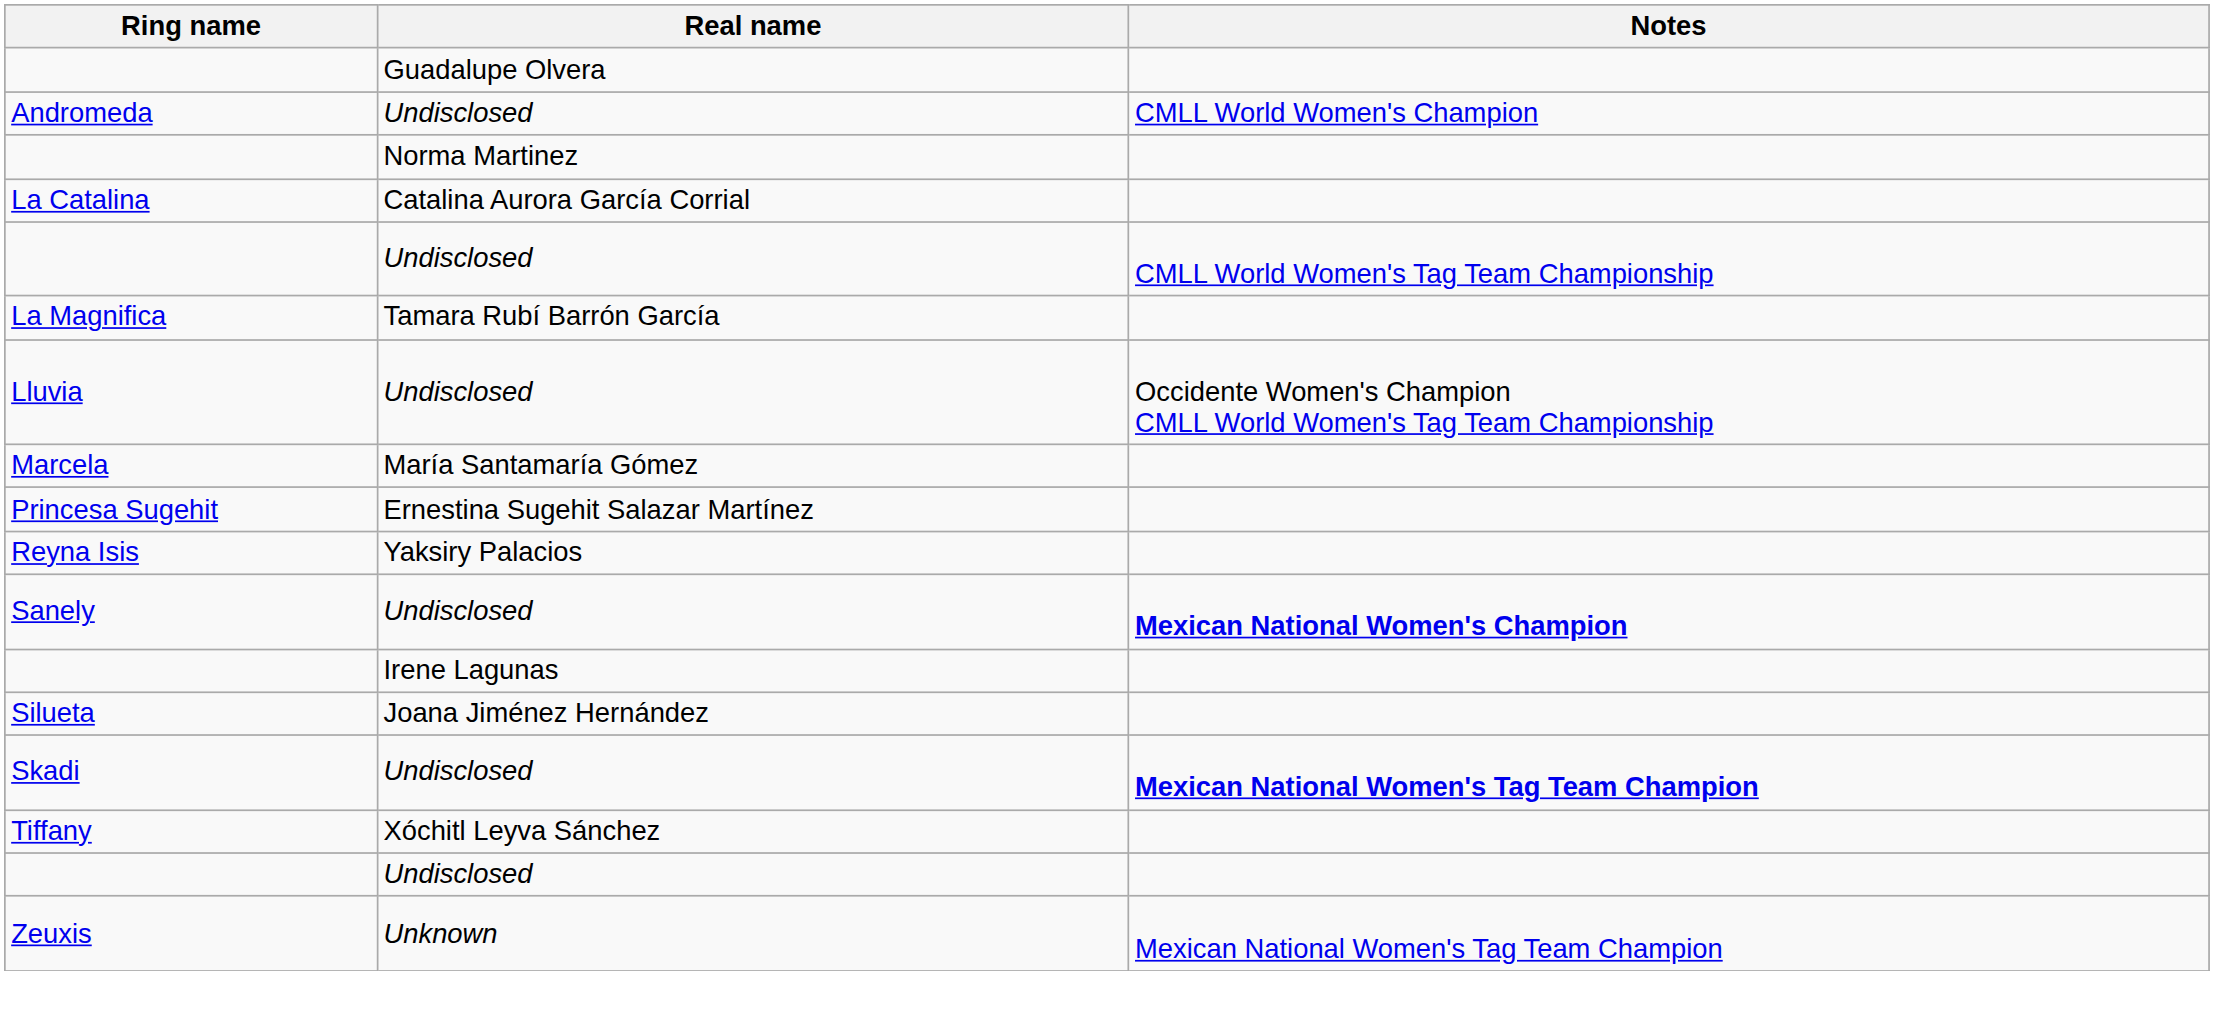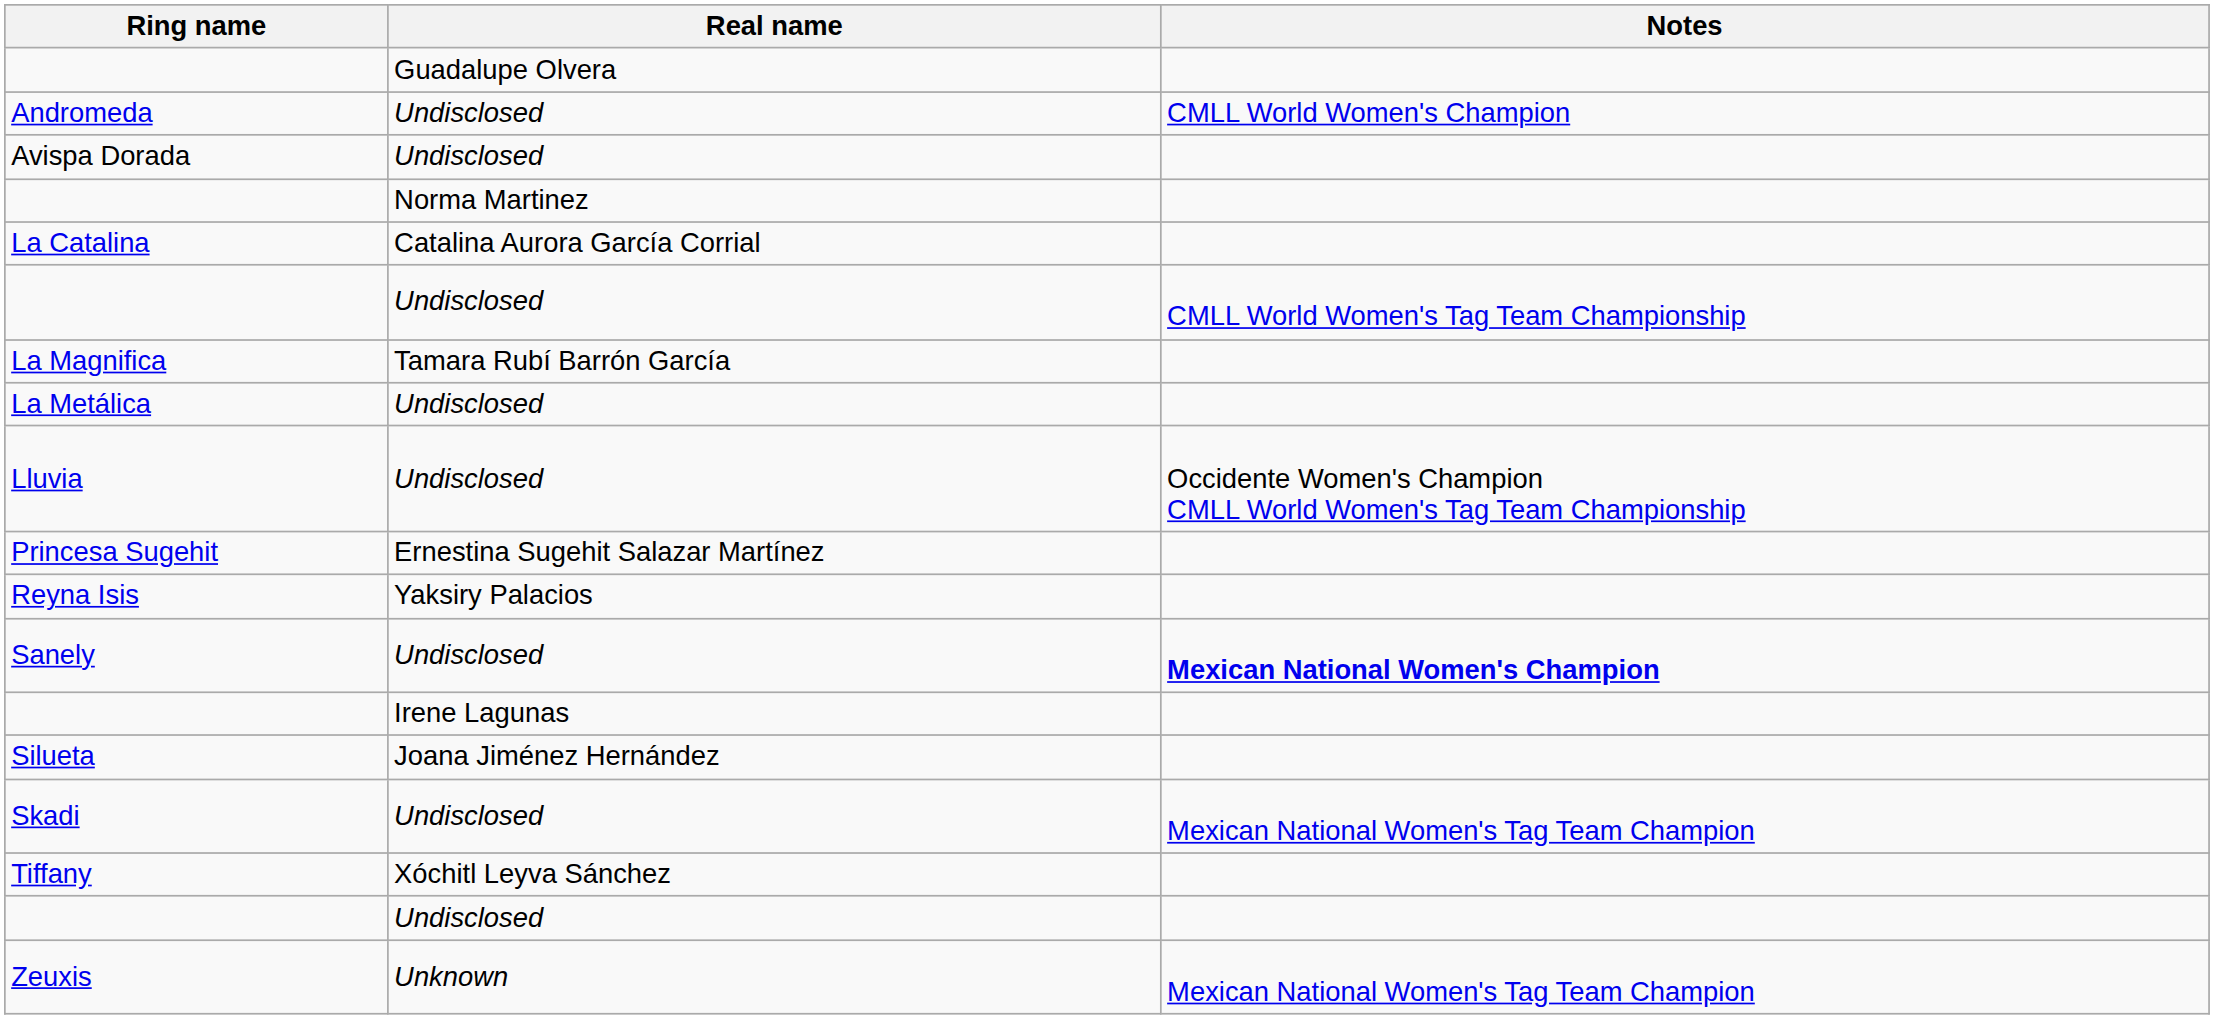 <table class="wikitable sortable" style="width:65%;">
 <tr>
 <th>Ring name</th>
 <th>Real name</th>
 <th>Notes</th>
 </tr>
 <tr>
 <td></td>
 <td>Guadalupe Olvera</td>
 <td></td>
 </tr>
 <tr>
 <td><a href='#'>Andromeda</a></td>
 <td><em>Undisclosed</em></td>
 <td><a href='#'>CMLL World Women's Champion</a></td>
+</tr>
+<tr>
+<td>Avispa Dorada</td>
+<td><em>Undisclosed</em></td>
+<td></td>
 </tr>
 <tr>
 <td></td>
 <td>Norma Martinez</td>
 <td></td>
 </tr>
 <tr>
 <td><a href='#'>La Catalina</a></td>
 <td>Catalina Aurora García Corrial</td>
 <td></td>
 </tr>
 <tr>
 <td></td>
 <td><em>Undisclosed</em></td>
 <td><br><a href='#'>CMLL World Women's Tag Team Championship</a></td>
 </tr>
 <tr>
 <td><a href='#'>La Magnifica</a></td>
 <td>Tamara Rubí Barrón García</td>
 <td></td>
 </tr>
 <tr>
+<td><a href='#'>La Metálica</a></td>
+<td><em>Undisclosed</em></td>
+<td></td>
+</tr>
+<tr>
 <td><a href='#'>Lluvia</a></td>
 <td><em>Undisclosed</em></td>
 <td><br>Occidente Women's Champion<br><a href='#'>CMLL World Women's Tag Team Championship</a></td>
-</tr>
-<tr>
-<td><a href='#'>Marcela</a></td>
-<td>María Santamaría Gómez</td>
-<td></td>
 </tr>
 <tr>
 <td><a href='#'>Princesa Sugehit</a></td>
 <td>Ernestina Sugehit Salazar Martínez</td>
 <td></td>
 </tr>
 <tr>
 <td><a href='#'>Reyna Isis</a></td>
 <td>Yaksiry Palacios</td>
 <td></td>
 </tr>
 <tr>
 <td><a href='#'>Sanely</a></td>
 <td><em>Undisclosed</em></td>
 <td><strong><br> <a href='#'>Mexican National Women's Champion</a></strong></td>
 </tr>
 <tr>
 <td></td>
 <td>Irene Lagunas</td>
 <td></td>
 </tr>
 <tr>
 <td><a href='#'>Silueta</a></td>
 <td>Joana Jiménez Hernández</td>
 <td></td>
 </tr>
 <tr>
 <td><a href='#'>Skadi</a></td>
 <td><em>Undisclosed</em></td>
-<td><strong><br><a href='#'>Mexican National Women's Tag Team Champion</a></strong></td>
+<td><br><a href='#'>Mexican National Women's Tag Team Champion</a></td>
 </tr>
 <tr>
 <td><a href='#'>Tiffany</a></td>
 <td>Xóchitl Leyva Sánchez</td>
 <td></td>
 </tr>
 <tr>
 <td></td>
 <td><em>Undisclosed</em></td>
 <td></td>
 </tr>
 <tr>
 <td><a href='#'>Zeuxis</a></td>
 <td><em>Unknown</em></td>
 <td><br><a href='#'>Mexican National Women's Tag Team Champion</a></td>
 </tr>
 </table>
